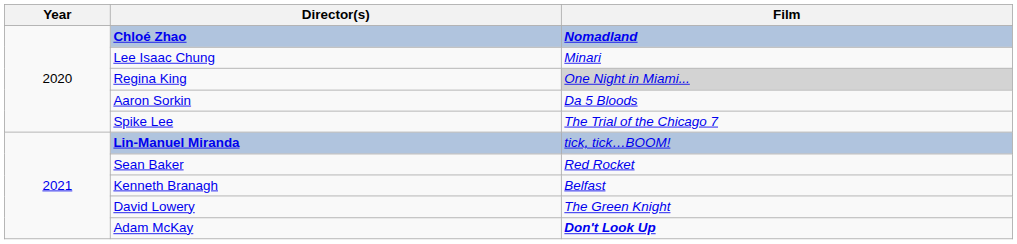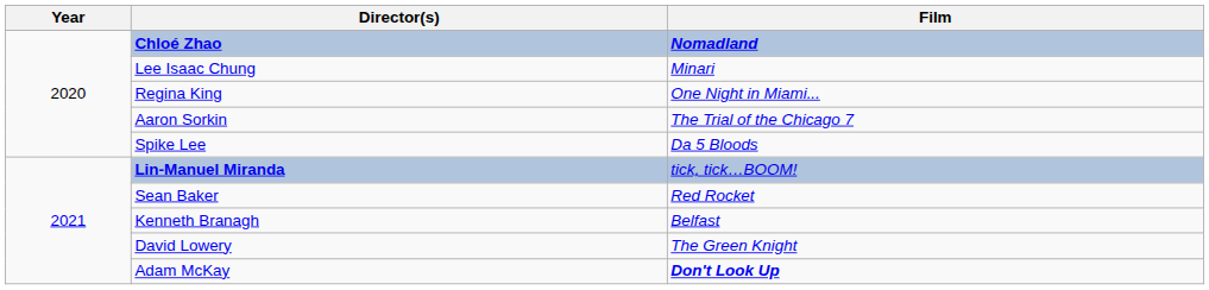 <table class="wikitable" width="95%" cellpadding="5">
 <tr>
 <th width="100"><strong>Year</strong></th>
 <th width="450"><strong>Director(s)</strong></th>
 <th width="450"><strong>Film</strong></th>
 </tr>
 <tr>
 <td rowspan="5" style="text-align:center;">2020<br></td>
 <td style="background:#B0C4DE;"><strong><a href='#'>Chloé Zhao</a></strong></td>
 <td style="background:#B0C4DE;"><strong><em><a href='#'>Nomadland</a></em></strong></td>
 </tr>
 <tr>
 <td><a href='#'>Lee Isaac Chung</a></td>
 <td><em><a href='#'>Minari</a></em></td>
 </tr>
 <tr>
 <td><a href='#'>Regina King</a></td>
-<td style="background: lightgrey;"><em><a href='#'>One Night in Miami...</a></em></td>
+<td><em><a href='#'>One Night in Miami...</a></em></td>
 </tr>
 <tr>
 <td><a href='#'>Aaron Sorkin</a></td>
-<td><em><a href='#'>Da 5 Bloods</a></em></td>
+<td><em><a href='#'>The Trial of the Chicago 7</a></em></td>
 </tr>
 <tr>
 <td><a href='#'>Spike Lee</a></td>
-<td><em><a href='#'>The Trial of the Chicago 7</a></em></td>
+<td><em><a href='#'>Da 5 Bloods</a></em></td>
 </tr>
 <tr>
 <td rowspan="5" style="text-align:center;"><a href='#'>2021</a><br></td>
 <td style="background:#B0C4DE;"><strong><a href='#'>Lin-Manuel Miranda</a></strong></td>
 <td style="background:#B0C4DE;"><em><a href='#'>tick, tick…BOOM!</a></em></td>
 </tr>
 <tr>
 <td><a href='#'>Sean Baker</a></td>
 <td><em><a href='#'>Red Rocket</a></em></td>
 </tr>
 <tr>
 <td><a href='#'>Kenneth Branagh</a></td>
 <td><em><a href='#'>Belfast</a></em></td>
 </tr>
 <tr>
 <td><a href='#'>David Lowery</a></td>
 <td><em><a href='#'>The Green Knight</a></em></td>
 </tr>
 <tr>
 <td><a href='#'>Adam McKay</a></td>
 <td><strong><em><a href='#'>Don't Look Up</a></em></strong></td>
 </tr>
 </table>
